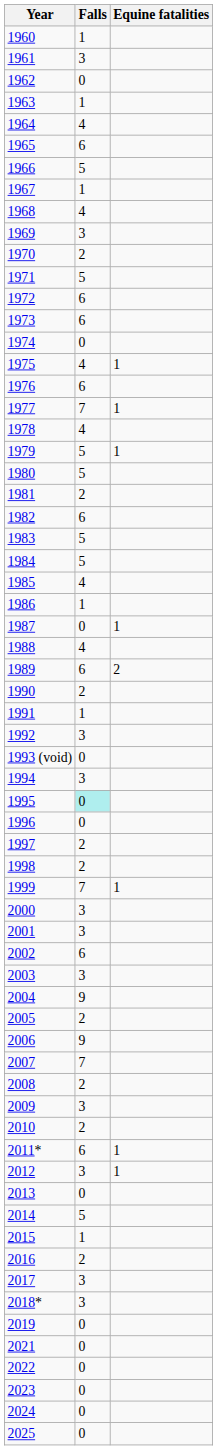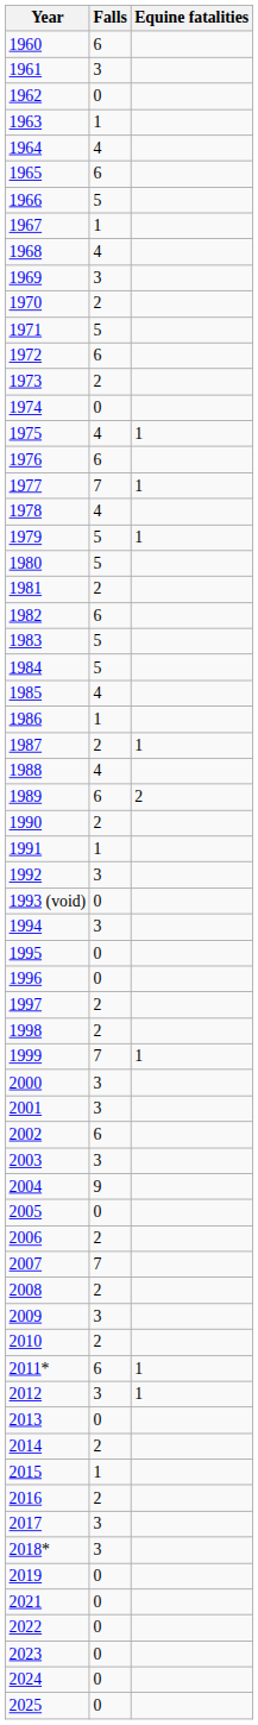 <table class="wikitable sortable">
 <tr>
 <th>Year</th>
 <th>Falls</th>
 <th>Equine fatalities</th>
 </tr>
 <tr>
 <td><a href='#'>1960</a></td>
-<td>1</td>
+<td>6</td>
 <td></td>
 </tr>
 <tr>
 <td><a href='#'>1961</a></td>
 <td>3</td>
 <td></td>
 </tr>
 <tr>
 <td><a href='#'>1962</a></td>
 <td>0</td>
 <td></td>
 </tr>
 <tr>
 <td><a href='#'>1963</a></td>
 <td>1</td>
 <td></td>
 </tr>
 <tr>
 <td><a href='#'>1964</a></td>
 <td>4</td>
 <td></td>
 </tr>
 <tr>
 <td><a href='#'>1965</a></td>
 <td>6</td>
 <td></td>
 </tr>
 <tr>
 <td><a href='#'>1966</a></td>
 <td>5</td>
 <td></td>
 </tr>
 <tr>
 <td><a href='#'>1967</a></td>
 <td>1</td>
 <td></td>
 </tr>
 <tr>
 <td><a href='#'>1968</a></td>
 <td>4</td>
 <td></td>
 </tr>
 <tr>
 <td><a href='#'>1969</a></td>
 <td>3</td>
 <td></td>
 </tr>
 <tr>
 <td><a href='#'>1970</a></td>
 <td>2</td>
 <td></td>
 </tr>
 <tr>
 <td><a href='#'>1971</a></td>
 <td>5</td>
 <td></td>
 </tr>
 <tr>
 <td><a href='#'>1972</a></td>
 <td>6</td>
 <td></td>
 </tr>
 <tr>
 <td><a href='#'>1973</a></td>
-<td>6</td>
+<td>2</td>
 <td></td>
 </tr>
 <tr>
 <td><a href='#'>1974</a></td>
 <td>0</td>
 <td></td>
 </tr>
 <tr>
 <td><a href='#'>1975</a></td>
 <td>4</td>
 <td>1</td>
 </tr>
 <tr>
 <td><a href='#'>1976</a></td>
 <td>6</td>
 <td></td>
 </tr>
 <tr>
 <td><a href='#'>1977</a></td>
 <td>7</td>
 <td>1</td>
 </tr>
 <tr>
 <td><a href='#'>1978</a></td>
 <td>4</td>
 <td></td>
 </tr>
 <tr>
 <td><a href='#'>1979</a></td>
 <td>5</td>
 <td>1</td>
 </tr>
 <tr>
 <td><a href='#'>1980</a></td>
 <td>5</td>
 <td></td>
 </tr>
 <tr>
 <td><a href='#'>1981</a></td>
 <td>2</td>
 <td></td>
 </tr>
 <tr>
 <td><a href='#'>1982</a></td>
 <td>6</td>
 <td></td>
 </tr>
 <tr>
 <td><a href='#'>1983</a></td>
 <td>5</td>
 <td></td>
 </tr>
 <tr>
 <td><a href='#'>1984</a></td>
 <td>5</td>
 <td></td>
 </tr>
 <tr>
 <td><a href='#'>1985</a></td>
 <td>4</td>
 <td></td>
 </tr>
 <tr>
 <td><a href='#'>1986</a></td>
 <td>1</td>
 <td></td>
 </tr>
 <tr>
 <td><a href='#'>1987</a></td>
-<td>0</td>
+<td>2</td>
 <td>1</td>
 </tr>
 <tr>
 <td><a href='#'>1988</a></td>
 <td>4</td>
 <td></td>
 </tr>
 <tr>
 <td><a href='#'>1989</a></td>
 <td>6</td>
 <td>2</td>
 </tr>
 <tr>
 <td><a href='#'>1990</a></td>
 <td>2</td>
 <td></td>
 </tr>
 <tr>
 <td><a href='#'>1991</a></td>
 <td>1</td>
 <td></td>
 </tr>
 <tr>
 <td><a href='#'>1992</a></td>
 <td>3</td>
 <td></td>
 </tr>
 <tr>
 <td><a href='#'>1993</a> (void)</td>
 <td>0</td>
 <td></td>
 </tr>
 <tr>
 <td><a href='#'>1994</a></td>
 <td>3</td>
 <td></td>
 </tr>
 <tr>
 <td><a href='#'>1995</a></td>
-<td style="background: paleturquoise;">0</td>
+<td>0</td>
 <td></td>
 </tr>
 <tr>
 <td><a href='#'>1996</a></td>
 <td>0</td>
 <td></td>
 </tr>
 <tr>
 <td><a href='#'>1997</a></td>
 <td>2</td>
 <td></td>
 </tr>
 <tr>
 <td><a href='#'>1998</a></td>
 <td>2</td>
 <td></td>
 </tr>
 <tr>
 <td><a href='#'>1999</a></td>
 <td>7</td>
 <td>1</td>
 </tr>
 <tr>
 <td><a href='#'>2000</a></td>
 <td>3</td>
 <td></td>
 </tr>
 <tr>
 <td><a href='#'>2001</a></td>
 <td>3</td>
 <td></td>
 </tr>
 <tr>
 <td><a href='#'>2002</a></td>
 <td>6</td>
 <td></td>
 </tr>
 <tr>
 <td><a href='#'>2003</a></td>
 <td>3</td>
 <td></td>
 </tr>
 <tr>
 <td><a href='#'>2004</a></td>
 <td>9</td>
 <td></td>
 </tr>
 <tr>
 <td><a href='#'>2005</a></td>
-<td>2</td>
+<td>0</td>
 <td></td>
 </tr>
 <tr>
 <td><a href='#'>2006</a></td>
-<td>9</td>
+<td>2</td>
 <td></td>
 </tr>
 <tr>
 <td><a href='#'>2007</a></td>
 <td>7</td>
 <td></td>
 </tr>
 <tr>
 <td><a href='#'>2008</a></td>
 <td>2</td>
 <td></td>
 </tr>
 <tr>
 <td><a href='#'>2009</a></td>
 <td>3</td>
 <td></td>
 </tr>
 <tr>
 <td><a href='#'>2010</a></td>
 <td>2</td>
 <td></td>
 </tr>
 <tr>
 <td><a href='#'>2011</a>*</td>
 <td>6</td>
 <td>1</td>
 </tr>
 <tr>
 <td><a href='#'>2012</a></td>
 <td>3</td>
 <td>1</td>
 </tr>
 <tr>
 <td><a href='#'>2013</a></td>
 <td>0</td>
 <td></td>
 </tr>
 <tr>
 <td><a href='#'>2014</a></td>
-<td>5</td>
+<td>2</td>
 <td></td>
 </tr>
 <tr>
 <td><a href='#'>2015</a></td>
 <td>1</td>
 <td></td>
 </tr>
 <tr>
 <td><a href='#'>2016</a></td>
 <td>2</td>
 <td></td>
 </tr>
 <tr>
 <td><a href='#'>2017</a></td>
 <td>3</td>
 <td></td>
 </tr>
 <tr>
 <td><a href='#'>2018</a>*</td>
 <td>3</td>
 <td></td>
 </tr>
 <tr>
 <td><a href='#'>2019</a></td>
 <td>0</td>
 <td></td>
 </tr>
 <tr>
 <td><a href='#'>2021</a></td>
 <td>0</td>
 <td></td>
 </tr>
 <tr>
 <td><a href='#'>2022</a></td>
 <td>0</td>
 <td></td>
 </tr>
 <tr>
 <td><a href='#'>2023</a></td>
 <td>0</td>
 <td></td>
 </tr>
 <tr>
 <td><a href='#'>2024</a></td>
 <td>0</td>
 <td></td>
 </tr>
 <tr>
 <td><a href='#'>2025</a></td>
 <td>0</td>
 <td></td>
 </tr>
 </table>
